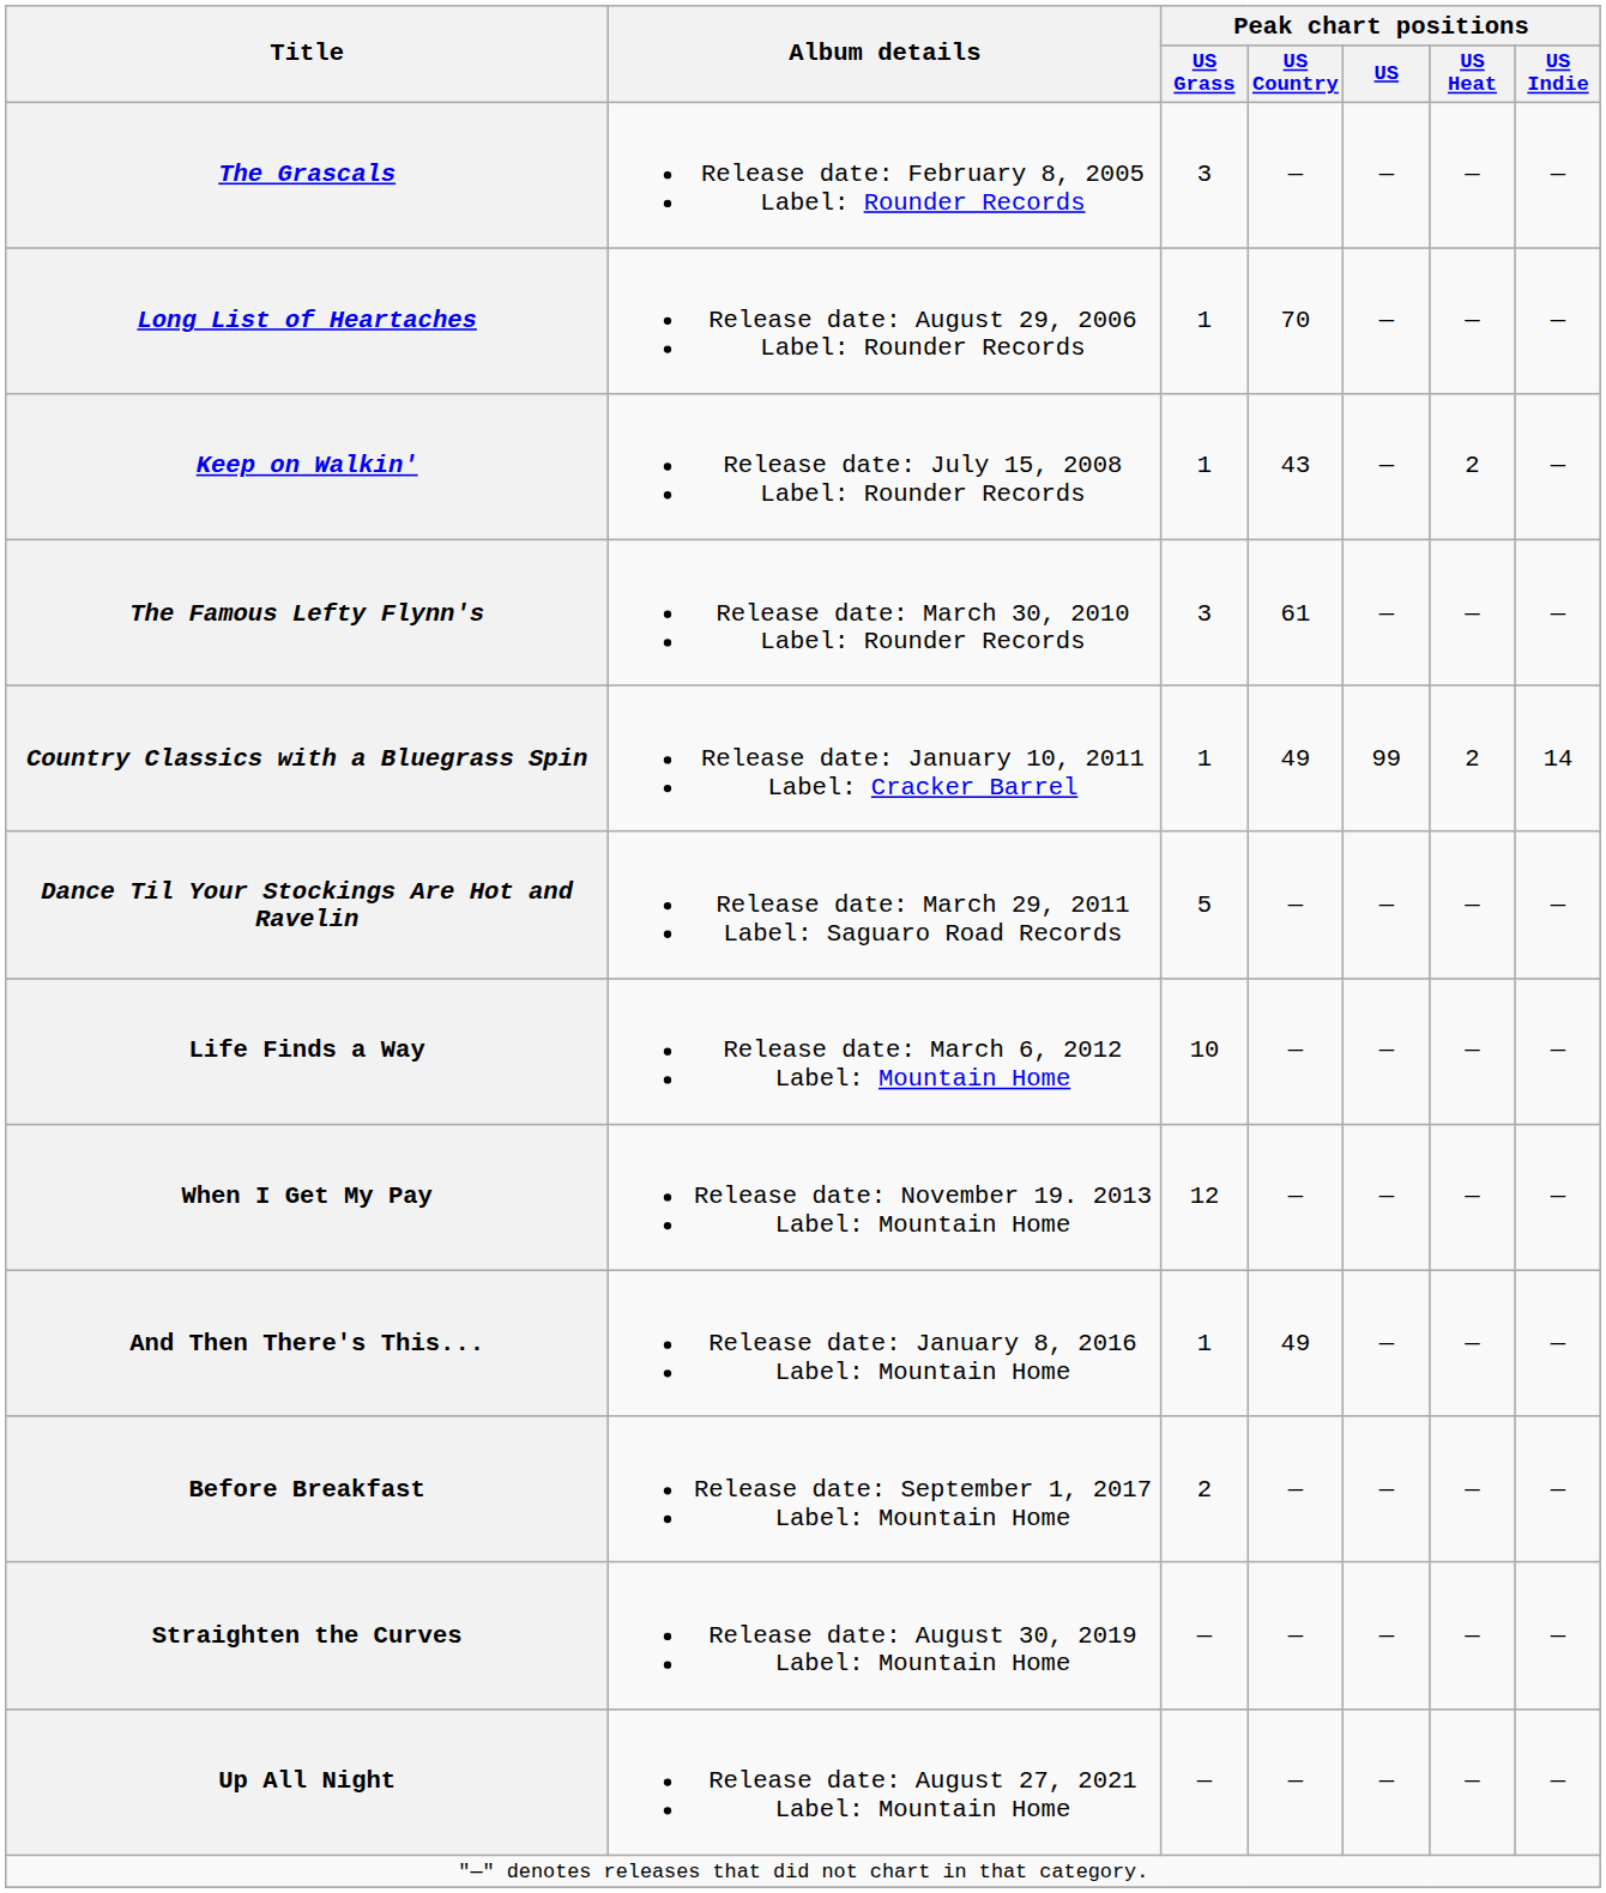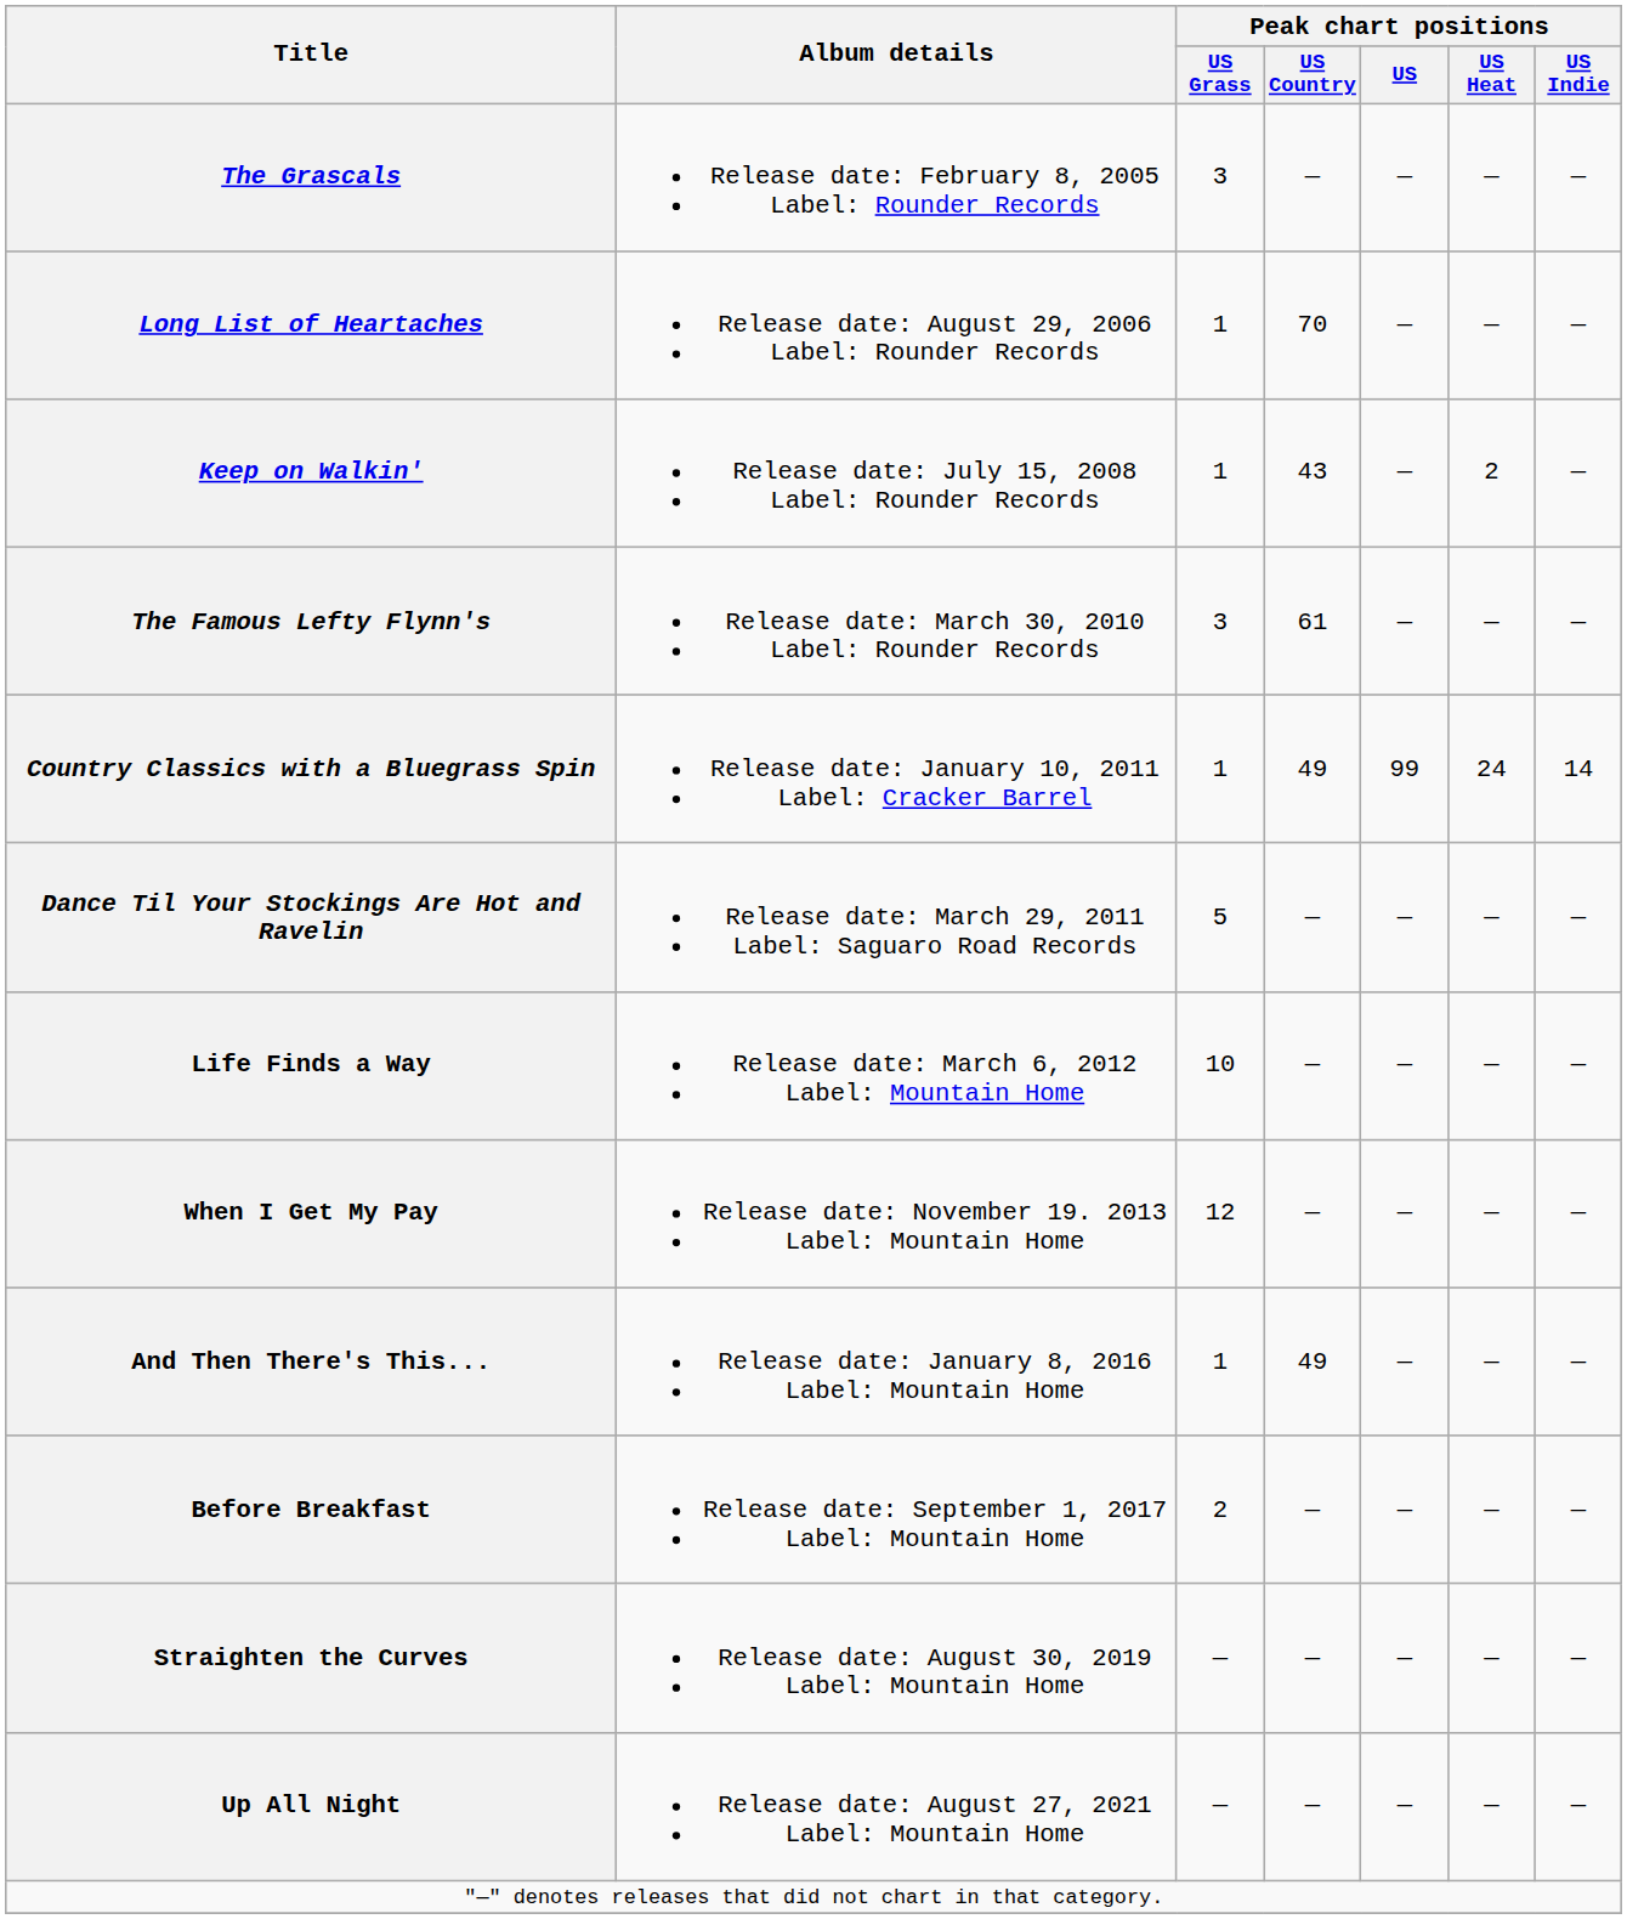 <table class="wikitable plainrowheaders" style="text-align:center;">
 <tr>
 <th rowspan="2" style="width:24em;">Title</th>
 <th rowspan="2" style="width:22em;">Album details</th>
 <th colspan="5">Peak chart positions</th>
 </tr>
 <tr style="font-size:smaller;">
 <th width="40"><a href='#'>US Grass</a></th>
 <th width="40"><a href='#'>US Country</a></th>
 <th width="40"><a href='#'>US</a></th>
 <th width="40"><a href='#'>US Heat</a></th>
 <th width="40"><a href='#'>US Indie</a></th>
 </tr>
 <tr>
 <th scope="row"><em><a href='#'>The Grascals</a></em></th>
 <td><br><ul><li>Release date: February 8, 2005</li><li>Label: <a href='#'>Rounder Records</a></li></ul></td>
 <td>3</td>
 <td>—</td>
 <td>—</td>
 <td>—</td>
 <td>—</td>
 </tr>
 <tr>
 <th scope="row"><em><a href='#'>Long List of Heartaches</a></em></th>
 <td><br><ul><li>Release date: August 29, 2006</li><li>Label: Rounder Records</li></ul></td>
 <td>1</td>
 <td>70</td>
 <td>—</td>
 <td>—</td>
 <td>—</td>
 </tr>
 <tr>
 <th scope="row"><em><a href='#'>Keep on Walkin'</a></em></th>
 <td><br><ul><li>Release date: July 15, 2008</li><li>Label: Rounder Records</li></ul></td>
 <td>1</td>
 <td>43</td>
 <td>—</td>
 <td>2</td>
 <td>—</td>
 </tr>
 <tr>
 <th scope="row"><em>The Famous Lefty Flynn's</em></th>
 <td><br><ul><li>Release date: March 30, 2010</li><li>Label: Rounder Records</li></ul></td>
 <td>3</td>
 <td>61</td>
 <td>—</td>
 <td>—</td>
 <td>—</td>
 </tr>
 <tr>
 <th scope="row"><em>Country Classics with a Bluegrass Spin</em></th>
 <td><br><ul><li>Release date: January 10, 2011</li><li>Label: <a href='#'>Cracker Barrel</a></li></ul></td>
 <td>1</td>
 <td>49</td>
 <td>99</td>
-<td>2</td>
+<td>24</td>
 <td>14</td>
 </tr>
 <tr>
 <th scope="row"><em>Dance Til Your Stockings Are Hot and Ravelin<strong></th>
 <td><br><ul><li>Release date: March 29, 2011</li><li>Label: Saguaro Road Records</li></ul></td>
 <td>5</td>
 <td>—</td>
 <td>—</td>
 <td>—</td>
 <td>—</td>
 </tr>
 <tr>
 <th scope="row"></em>Life Finds a Way<em></th>
 <td><br><ul><li>Release date: March 6, 2012</li><li>Label: <a href='#'>Mountain Home</a></li></ul></td>
 <td>10</td>
 <td>—</td>
 <td>—</td>
 <td>—</td>
 <td>—</td>
 </tr>
 <tr>
 <th scope="row"></em>When I Get My Pay<em></th>
 <td><br><ul><li>Release date: November 19. 2013</li><li>Label: Mountain Home</li></ul></td>
 <td>12</td>
 <td>—</td>
 <td>—</td>
 <td>—</td>
 <td>—</td>
 </tr>
 <tr>
 <th scope="row"></em>And Then There's This...<em></th>
 <td><br><ul><li>Release date: January 8, 2016</li><li>Label: Mountain Home</li></ul></td>
 <td>1</td>
 <td>49</td>
 <td>—</td>
 <td>—</td>
 <td>—</td>
 </tr>
 <tr>
 <th scope="row"></em>Before Breakfast<em></th>
 <td><br><ul><li>Release date: September 1, 2017</li><li>Label: Mountain Home</li></ul></td>
 <td>2</td>
 <td>—</td>
 <td>—</td>
 <td>—</td>
 <td>—</td>
 </tr>
 <tr>
 <th scope="row"></em>Straighten the Curves<em></th>
 <td><br><ul><li>Release date: August 30, 2019</li><li>Label: Mountain Home</li></ul></td>
 <td>—</td>
 <td>—</td>
 <td>—</td>
 <td>—</td>
 <td>—</td>
 </tr>
 <tr>
 <th scope="row"></em>Up All Night<em></th>
 <td><br><ul><li>Release date: August 27, 2021</li><li>Label: Mountain Home</li></ul></td>
 <td>—</td>
 <td>—</td>
 <td>—</td>
 <td>—</td>
 <td>—</td>
 </tr>
 <tr>
 <td colspan="7" style="font-size:8pt">"—" denotes releases that did not chart in that category.</td>
 </tr>
 <tr>
 </tr>
 </table>
